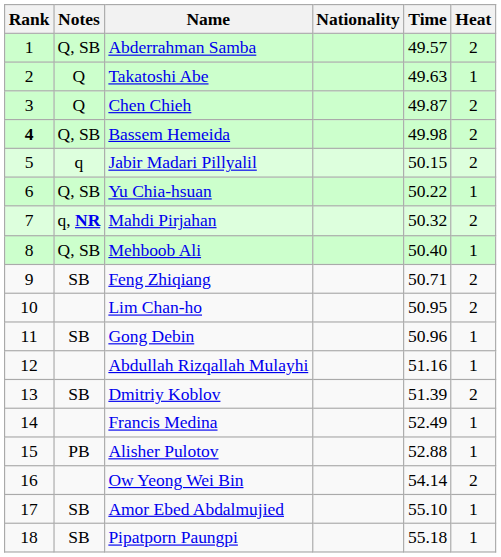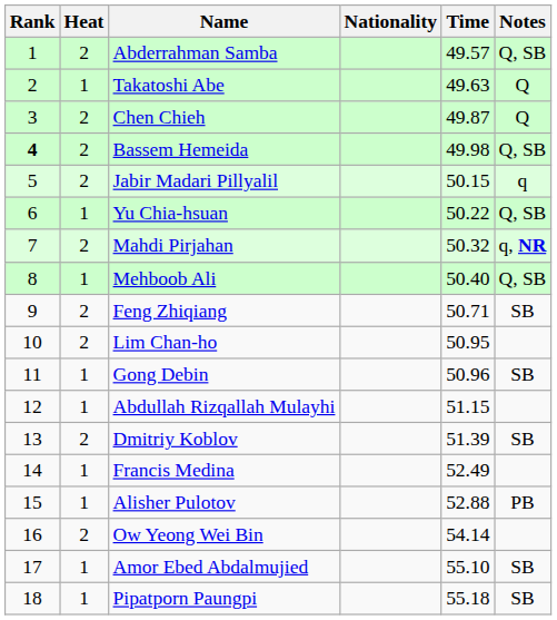 <table class="wikitable sortable" style="text-align:center; font-size:95%">
 <tr>
 <th>Rank</th>
-<th>Notes</th>
+<th>Heat</th>
 <th>Name</th>
 <th>Nationality</th>
 <th>Time</th>
-<th>Heat</th>
+<th>Notes</th>
 </tr>
 <tr bgcolor=ccffcc>
 <td>1</td>
-<td>Q, SB</td>
+<td>2</td>
 <td align=left><a href='#'>Abderrahman Samba</a></td>
 <td align=left></td>
 <td>49.57</td>
-<td>2</td>
+<td>Q, SB</td>
 </tr>
 <tr bgcolor=ccffcc>
 <td>2</td>
-<td>Q</td>
+<td>1</td>
 <td align=left><a href='#'>Takatoshi Abe</a></td>
 <td align=left></td>
 <td>49.63</td>
-<td>1</td>
+<td>Q</td>
 </tr>
 <tr bgcolor=ccffcc>
 <td>3</td>
-<td>Q</td>
+<td>2</td>
 <td align=left><a href='#'>Chen Chieh</a></td>
 <td align=left></td>
 <td>49.87</td>
-<td>2</td>
+<td>Q</td>
 </tr>
 <tr bgcolor=ccffcc>
 <td><strong>4</strong></td>
-<td>Q, SB</td>
+<td>2</td>
 <td align=left><a href='#'>Bassem Hemeida</a></td>
 <td align=left></td>
 <td>49.98</td>
-<td>2</td>
+<td>Q, SB</td>
 </tr>
 <tr bgcolor=ddffdd>
 <td>5</td>
-<td>q</td>
+<td>2</td>
 <td align=left><a href='#'>Jabir Madari Pillyalil</a></td>
 <td align=left></td>
 <td>50.15</td>
-<td>2</td>
+<td>q</td>
 </tr>
 <tr bgcolor=ccffcc>
 <td>6</td>
-<td>Q, SB</td>
+<td>1</td>
 <td align=left><a href='#'>Yu Chia-hsuan</a></td>
 <td align=left></td>
 <td>50.22</td>
-<td>1</td>
+<td>Q, SB</td>
 </tr>
 <tr bgcolor=ddffdd>
 <td>7</td>
-<td>q, <strong><a href='#'>NR</a></strong></td>
+<td>2</td>
 <td align=left><a href='#'>Mahdi Pirjahan</a></td>
 <td align=left></td>
 <td>50.32</td>
-<td>2</td>
+<td>q, <strong><a href='#'>NR</a></strong></td>
 </tr>
 <tr bgcolor=ccffcc>
 <td>8</td>
-<td>Q, SB</td>
+<td>1</td>
 <td align=left><a href='#'>Mehboob Ali</a></td>
 <td align=left></td>
 <td>50.40</td>
-<td>1</td>
+<td>Q, SB</td>
 </tr>
 <tr>
 <td>9</td>
-<td>SB</td>
+<td>2</td>
 <td align=left><a href='#'>Feng Zhiqiang</a></td>
 <td align=left></td>
 <td>50.71</td>
-<td>2</td>
+<td>SB</td>
 </tr>
 <tr>
 <td>10</td>
-<td></td>
+<td>2</td>
 <td align=left><a href='#'>Lim Chan-ho</a></td>
 <td align=left></td>
 <td>50.95</td>
-<td>2</td>
+<td></td>
 </tr>
 <tr>
 <td>11</td>
-<td>SB</td>
+<td>1</td>
 <td align=left><a href='#'>Gong Debin</a></td>
 <td align=left></td>
 <td>50.96</td>
-<td>1</td>
+<td>SB</td>
 </tr>
 <tr>
 <td>12</td>
-<td></td>
+<td>1</td>
 <td align=left><a href='#'>Abdullah Rizqallah Mulayhi</a></td>
 <td align=left></td>
-<td>51.16</td>
-<td>1</td>
+<td>51.15</td>
+<td></td>
 </tr>
 <tr>
 <td>13</td>
-<td>SB</td>
+<td>2</td>
 <td align=left><a href='#'>Dmitriy Koblov</a></td>
 <td align=left></td>
 <td>51.39</td>
-<td>2</td>
+<td>SB</td>
 </tr>
 <tr>
 <td>14</td>
-<td></td>
+<td>1</td>
 <td align=left><a href='#'>Francis Medina</a></td>
 <td align=left></td>
 <td>52.49</td>
-<td>1</td>
+<td></td>
 </tr>
 <tr>
 <td>15</td>
-<td>PB</td>
+<td>1</td>
 <td align=left><a href='#'>Alisher Pulotov</a></td>
 <td align=left></td>
 <td>52.88</td>
-<td>1</td>
+<td>PB</td>
 </tr>
 <tr>
 <td>16</td>
-<td></td>
+<td>2</td>
 <td align=left><a href='#'>Ow Yeong Wei Bin</a></td>
 <td align=left></td>
 <td>54.14</td>
-<td>2</td>
+<td></td>
 </tr>
 <tr>
 <td>17</td>
-<td>SB</td>
+<td>1</td>
 <td align=left><a href='#'>Amor Ebed Abdalmujied</a></td>
 <td align=left></td>
 <td>55.10</td>
-<td>1</td>
+<td>SB</td>
 </tr>
 <tr>
 <td>18</td>
-<td>SB</td>
+<td>1</td>
 <td align=left><a href='#'>Pipatporn Paungpi</a></td>
 <td align=left></td>
 <td>55.18</td>
-<td>1</td>
+<td>SB</td>
 </tr>
 </table>
